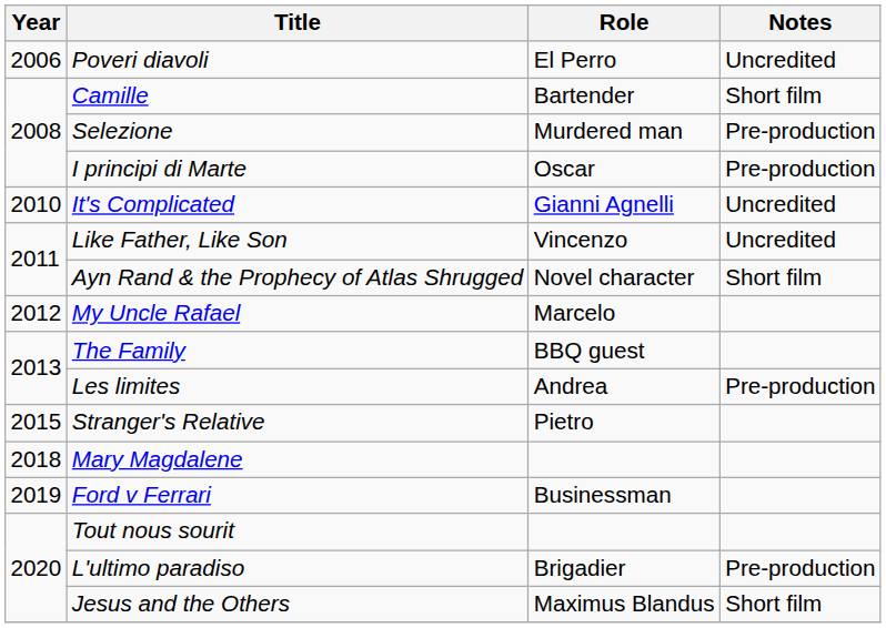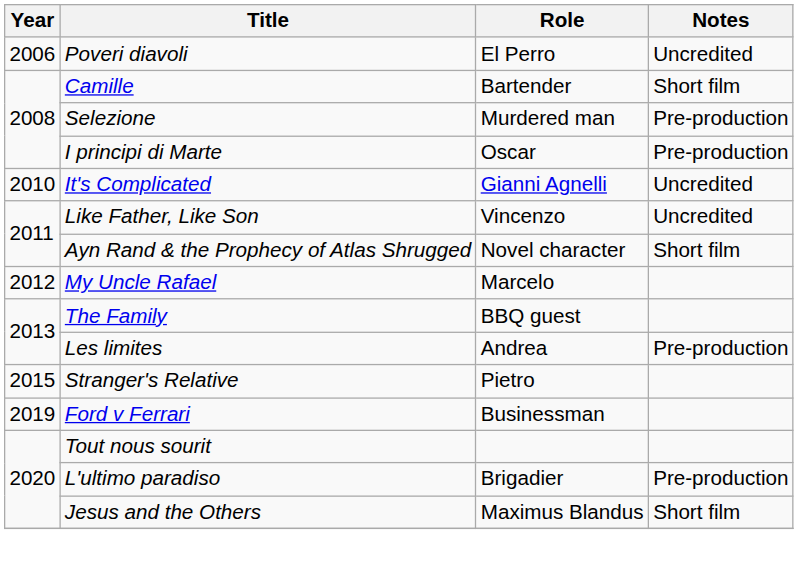 <table class="wikitable sortable">
 <tr>
 <th>Year</th>
 <th>Title</th>
 <th>Role</th>
 <th class="unsortable">Notes</th>
 </tr>
 <tr>
 <td>2006</td>
 <td><em>Poveri diavoli</em></td>
 <td>El Perro</td>
 <td>Uncredited</td>
 </tr>
 <tr>
 <td rowspan="3">2008</td>
 <td><em><a href='#'>Camille</a></em></td>
 <td>Bartender</td>
 <td>Short film</td>
 </tr>
 <tr>
 <td><em>Selezione</em></td>
 <td>Murdered man</td>
 <td>Pre-production</td>
 </tr>
 <tr>
 <td><em>I principi di Marte</em></td>
 <td>Oscar</td>
 <td>Pre-production</td>
 </tr>
 <tr>
 <td>2010</td>
 <td><em><a href='#'>It's Complicated</a></em></td>
 <td><a href='#'>Gianni Agnelli</a></td>
 <td>Uncredited</td>
 </tr>
 <tr>
 <td rowspan="2">2011</td>
 <td><em>Like Father, Like Son</em></td>
 <td>Vincenzo</td>
 <td>Uncredited</td>
 </tr>
 <tr>
 <td><em>Ayn Rand & the Prophecy of Atlas Shrugged</em></td>
 <td>Novel character</td>
 <td>Short film</td>
 </tr>
 <tr>
 <td>2012</td>
 <td><em><a href='#'>My Uncle Rafael</a></em></td>
 <td>Marcelo</td>
 <td></td>
 </tr>
 <tr>
 <td rowspan="2">2013</td>
 <td><em><a href='#'>The Family</a></em></td>
 <td>BBQ guest</td>
 <td></td>
 </tr>
 <tr>
 <td><em>Les limites</em></td>
 <td>Andrea</td>
 <td>Pre-production</td>
 </tr>
 <tr>
 <td>2015</td>
 <td><em>Stranger's Relative</em></td>
 <td>Pietro</td>
 <td></td>
 </tr>
 <tr>
-<td>2018</td>
-<td><em><a href='#'>Mary Magdalene</a></em></td>
-<td></td>
-<td></td>
-</tr>
-<tr>
 <td>2019</td>
 <td><em><a href='#'>Ford v Ferrari</a></em></td>
 <td>Businessman</td>
 <td></td>
 </tr>
 <tr>
 <td rowspan="3">2020</td>
 <td><em>Tout nous sourit</em></td>
 <td></td>
 <td></td>
 </tr>
 <tr>
 <td><em>L'ultimo paradiso</em></td>
 <td>Brigadier</td>
 <td>Pre-production</td>
 </tr>
 <tr>
 <td><em>Jesus and the Others</em></td>
 <td>Maximus Blandus</td>
 <td>Short film</td>
 </tr>
 <tr>
 </tr>
 </table>
